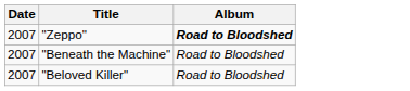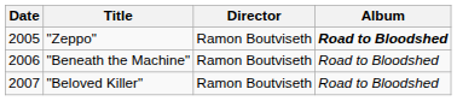 <table class="wikitable">
 <tr>
 <th>Date</th>
 <th>Title</th>
+<th>Director</th>
 <th>Album</th>
 </tr>
 <tr>
-<td>2007</td>
+<td>2005</td>
 <td>"Zeppo"</td>
+<td>Ramon Boutviseth</td>
 <td><strong><em>Road to Bloodshed</em></strong></td>
 </tr>
 <tr>
-<td>2007</td>
+<td>2006</td>
 <td>"Beneath the Machine"</td>
+<td>Ramon Boutviseth</td>
 <td><em>Road to Bloodshed</em></td>
 </tr>
 <tr>
 <td>2007</td>
 <td>"Beloved Killer"</td>
+<td>Ramon Boutviseth</td>
 <td><em>Road to Bloodshed</em></td>
 </tr>
 </table>
